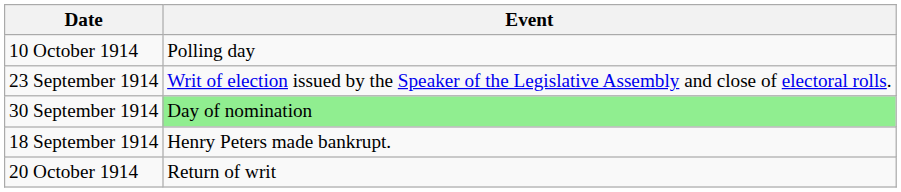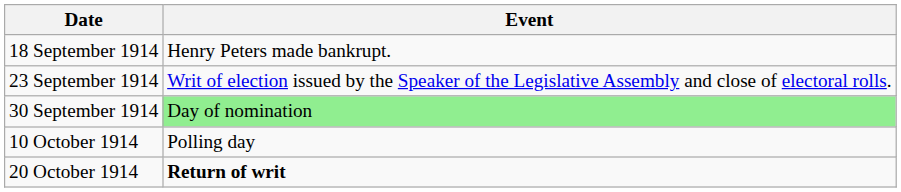 <table class="wikitable">
 <tr>
 <th>Date</th>
 <th>Event</th>
 </tr>
 <tr>
-<td>10 October 1914</td>
-<td>Polling day</td>
+<td>18 September 1914</td>
+<td>Henry Peters made bankrupt.</td>
 </tr>
 <tr>
 <td>23 September 1914</td>
 <td><a href='#'>Writ of election</a> issued by the <a href='#'>Speaker of the Legislative Assembly</a> and close of <a href='#'>electoral rolls</a>.</td>
 </tr>
 <tr>
 <td>30 September 1914</td>
 <td style="background: lightgreen;">Day of nomination</td>
 </tr>
 <tr>
-<td>18 September 1914</td>
-<td>Henry Peters made bankrupt.</td>
+<td>10 October 1914</td>
+<td>Polling day</td>
 </tr>
 <tr>
 <td>20 October 1914</td>
-<td>Return of writ</td>
+<td><strong>Return of writ</strong></td>
 </tr>
 </table>
